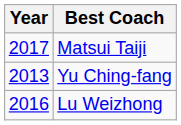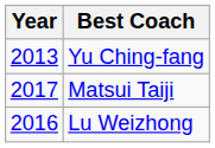 <table class=wikitable>
 <tr>
 <th>Year</th>
 <th>Best Coach</th>
 </tr>
 <tr>
+<td><a href='#'>2013</a></td>
+<td> <a href='#'>Yu Ching-fang</a></td>
+</tr>
+<tr>
 <td><a href='#'>2017</a></td>
 <td> <a href='#'>Matsui Taiji</a></td>
-</tr>
-<tr>
-<td><a href='#'>2013</a></td>
-<td> <a href='#'>Yu Ching-fang</a></td>
 </tr>
 <tr>
 <td><a href='#'>2016</a></td>
 <td> <a href='#'>Lu Weizhong</a></td>
 </tr>
 </table>
